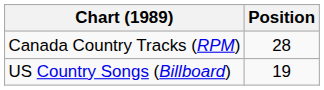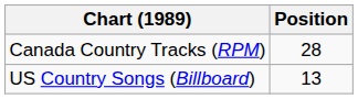 <table class="wikitable sortable">
 <tr>
 <th scope="col">Chart (1989)</th>
 <th scope="col">Position</th>
 </tr>
 <tr>
 <td>Canada Country Tracks (<em><a href='#'>RPM</a></em>)</td>
 <td align="center">28</td>
 </tr>
 <tr>
 <td>US <a href='#'>Country Songs</a> (<em><a href='#'>Billboard</a></em>)</td>
-<td align="center">19</td>
+<td align="center">13</td>
 </tr>
 </table>
